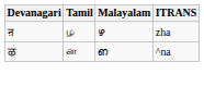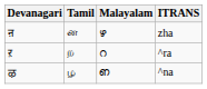 <table class="wikitable">
 <tr>
 <th>Devanagari</th>
 <th>Tamil</th>
 <th>Malayalam</th>
 <th>ITRANS</th>
 </tr>
 <tr>
 <td>ऩ</td>
-<td>ழ</td>
+<td>ன</td>
 <td>ഴ</td>
 <td>zha</td>
 </tr>
 <tr>
+<td>ऱ</td>
+<td>ற</td>
+<td>റ</td>
+<td>^ra</td>
+</tr>
+<tr>
 <td>ऴ</td>
-<td>ன</td>
+<td>ழ</td>
 <td>ഩ</td>
 <td>^na</td>
 </tr>
 </table>
